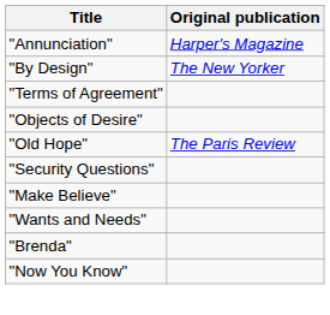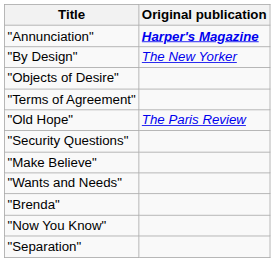 <table class="wikitable sortable">
 <tr>
 <th>Title</th>
 <th>Original publication</th>
 </tr>
 <tr>
 <td>"Annunciation"</td>
-<td><em><a href='#'>Harper's Magazine</a></em></td>
+<td><strong><em><a href='#'>Harper's Magazine</a></em></strong></td>
 </tr>
 <tr>
 <td>"By Design"</td>
 <td><em><a href='#'>The New Yorker</a></em></td>
 </tr>
 <tr>
-<td>"Terms of Agreement"</td>
+<td>"Objects of Desire"</td>
 <td></td>
 </tr>
 <tr>
-<td>"Objects of Desire"</td>
+<td>"Terms of Agreement"</td>
 <td></td>
 </tr>
 <tr>
 <td>"Old Hope"</td>
 <td><em><a href='#'>The Paris Review</a></em></td>
 </tr>
 <tr>
 <td>"Security Questions"</td>
 <td></td>
 </tr>
 <tr>
 <td>"Make Believe"</td>
 <td></td>
 </tr>
 <tr>
 <td>"Wants and Needs"</td>
 <td></td>
 </tr>
 <tr>
 <td>"Brenda"</td>
 <td></td>
 </tr>
 <tr>
 <td>"Now You Know"</td>
 <td></td>
 </tr>
+<tr>
+<td>"Separation"</td>
+<td></td>
+</tr>
 </table>
